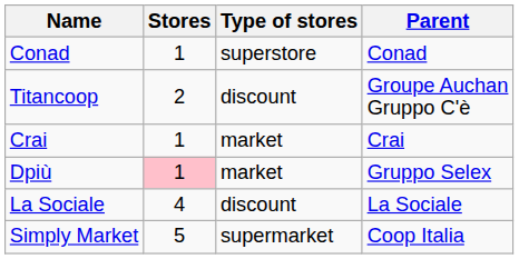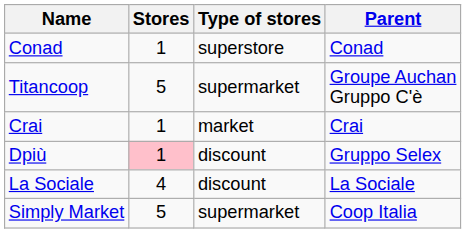 <table class="wikitable sortable">
 <tr>
 <th>Name</th>
 <th>Stores</th>
 <th>Type of stores</th>
 <th><a href='#'>Parent</a></th>
 </tr>
 <tr>
 <td><a href='#'>Conad</a></td>
 <td align="center">1</td>
 <td>superstore</td>
 <td><a href='#'>Conad</a></td>
 </tr>
 <tr>
 <td><a href='#'>Titancoop</a></td>
-<td align="center">2</td>
-<td>discount</td>
+<td align="center">5</td>
+<td>supermarket</td>
 <td><a href='#'>Groupe Auchan</a><br>Gruppo C'è</td>
 </tr>
 <tr>
 <td><a href='#'>Crai</a></td>
 <td align="center">1</td>
 <td>market</td>
 <td><a href='#'>Crai</a></td>
 </tr>
 <tr>
 <td><a href='#'>Dpiù</a></td>
 <td align="center" style="background: pink;">1</td>
-<td>market</td>
+<td>discount</td>
 <td><a href='#'>Gruppo Selex</a></td>
 </tr>
 <tr>
 <td><a href='#'>La Sociale</a></td>
 <td align="center">4</td>
 <td>discount</td>
 <td><a href='#'>La Sociale</a></td>
 </tr>
 <tr>
 <td><a href='#'>Simply Market</a></td>
 <td align="center">5</td>
 <td>supermarket</td>
 <td><a href='#'>Coop Italia</a></td>
 </tr>
 </table>
